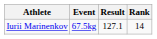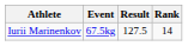 <table class=wikitable style="font-size:90%">
 <tr>
 <th>Athlete</th>
 <th>Event</th>
 <th>Result</th>
 <th>Rank</th>
 </tr>
 <tr>
 <td><a href='#'>Iurii Marinenkov</a></td>
 <td><a href='#'>67.5kg</a></td>
-<td style="text-align:center;">127.1</td>
+<td style="text-align:center;">127.5</td>
 <td style="text-align:center;">14</td>
 </tr>
 </table>
